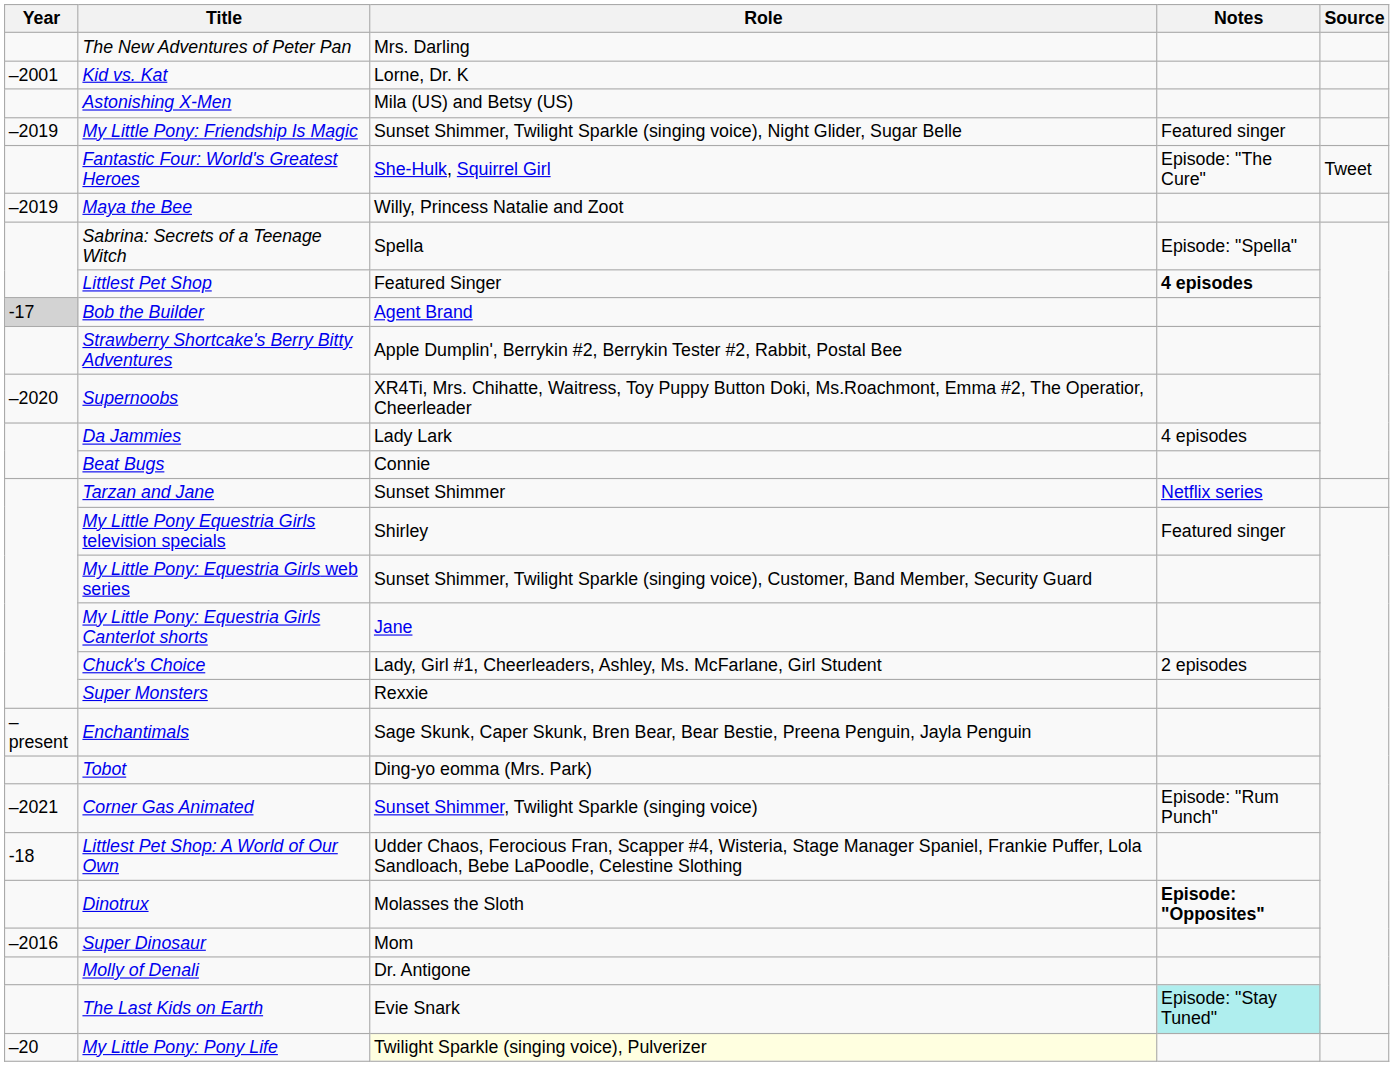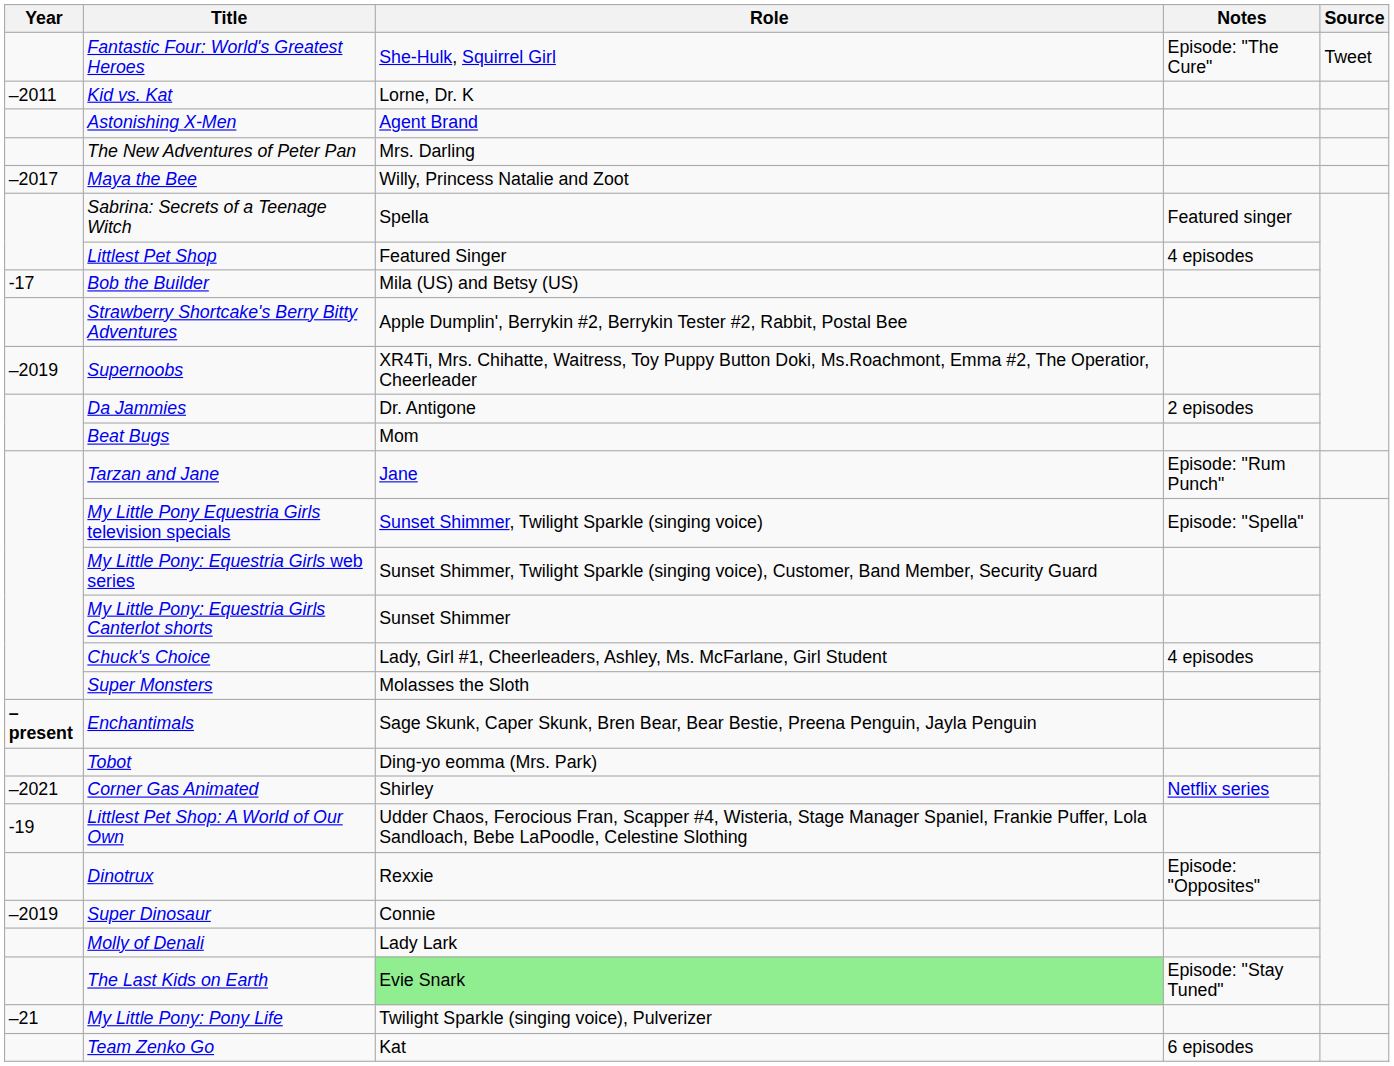 <table class="wikitable sortable plainrowheaders">
 <tr>
 <th>Year</th>
 <th>Title</th>
 <th>Role</th>
 <th class="unsortable">Notes</th>
 <th class="unsortable">Source</th>
 </tr>
 <tr>
 <td></td>
-<td><em>The New Adventures of Peter Pan</em></td>
-<td>Mrs. Darling</td>
-<td></td>
-<td></td>
+<td><em><a href='#'>Fantastic Four: World's Greatest Heroes</a></em></td>
+<td><a href='#'>She-Hulk</a>, <a href='#'>Squirrel Girl</a></td>
+<td>Episode: "The Cure"</td>
+<td>Tweet</td>
 </tr>
 <tr>
-<td>–2001</td>
+<td>–2011</td>
 <td><em><a href='#'>Kid vs. Kat</a></em></td>
 <td>Lorne, Dr. K</td>
 <td></td>
 <td></td>
 </tr>
 <tr>
 <td></td>
 <td><em><a href='#'>Astonishing X-Men</a></em></td>
-<td>Mila (US) and Betsy (US)</td>
+<td><a href='#'>Agent Brand</a></td>
 <td></td>
 <td></td>
 </tr>
 <tr>
-<td>–2019</td>
-<td><em><a href='#'>My Little Pony: Friendship Is Magic</a></em></td>
-<td>Sunset Shimmer, Twilight Sparkle (singing voice), Night Glider, Sugar Belle</td>
-<td>Featured singer</td>
+<td></td>
+<td><em>The New Adventures of Peter Pan</em></td>
+<td>Mrs. Darling</td>
+<td></td>
 <td></td>
 </tr>
 <tr>
-<td></td>
-<td><em><a href='#'>Fantastic Four: World's Greatest Heroes</a></em></td>
-<td><a href='#'>She-Hulk</a>, <a href='#'>Squirrel Girl</a></td>
-<td>Episode: "The Cure"</td>
-<td>Tweet</td>
-</tr>
-<tr>
-<td>–2019</td>
+<td>–2017</td>
 <td><em><a href='#'>Maya the Bee</a></em></td>
 <td>Willy, Princess Natalie and Zoot</td>
 <td></td>
 <td></td>
 </tr>
 <tr>
 <td rowspan="2"></td>
 <td><em>Sabrina: Secrets of a Teenage Witch</em></td>
 <td>Spella</td>
-<td>Episode: "Spella"</td>
+<td>Featured singer</td>
 <td rowspan="7"></td>
 </tr>
 <tr>
 <td><em><a href='#'>Littlest Pet Shop</a></em></td>
 <td>Featured Singer</td>
-<td><strong>4 episodes</strong></td>
+<td>4 episodes</td>
 </tr>
 <tr>
-<td style="background: lightgrey;">-17</td>
+<td>-17</td>
 <td><em><a href='#'>Bob the Builder</a></em></td>
-<td><a href='#'>Agent Brand</a></td>
+<td>Mila (US) and Betsy (US)</td>
 <td></td>
 </tr>
 <tr>
 <td></td>
 <td><em><a href='#'>Strawberry Shortcake's Berry Bitty Adventures</a></em></td>
 <td>Apple Dumplin', Berrykin #2, Berrykin Tester #2, Rabbit, Postal Bee</td>
 <td></td>
 </tr>
 <tr>
-<td>–2020</td>
+<td>–2019</td>
 <td><em><a href='#'>Supernoobs</a></em></td>
 <td>XR4Ti, Mrs. Chihatte, Waitress, Toy Puppy Button Doki, Ms.Roachmont, Emma #2, The Operatior, Cheerleader</td>
 <td></td>
 </tr>
 <tr>
 <td rowspan="2"></td>
 <td><em><a href='#'>Da Jammies</a></em></td>
-<td>Lady Lark</td>
-<td>4 episodes</td>
+<td>Dr. Antigone</td>
+<td>2 episodes</td>
 </tr>
 <tr>
 <td><em><a href='#'>Beat Bugs</a></em></td>
-<td>Connie</td>
+<td>Mom</td>
 <td></td>
 </tr>
 <tr>
 <td rowspan="6"></td>
 <td><em><a href='#'>Tarzan and Jane</a></em></td>
-<td>Sunset Shimmer</td>
-<td><a href='#'>Netflix series</a></td>
+<td><a href='#'>Jane</a></td>
+<td>Episode: "Rum Punch"</td>
 <td></td>
 </tr>
 <tr>
 <td><a href='#'><em>My Little Pony Equestria Girls</em> television specials</a></td>
-<td>Shirley</td>
-<td>Featured singer</td>
+<td><a href='#'>Sunset Shimmer</a>, Twilight Sparkle (singing voice)</td>
+<td>Episode: "Spella"</td>
 <td rowspan="13"></td>
 </tr>
 <tr>
 <td><a href='#'><em>My Little Pony: Equestria Girls</em> web series</a></td>
 <td>Sunset Shimmer, Twilight Sparkle (singing voice), Customer, Band Member, Security Guard</td>
 <td></td>
 </tr>
 <tr>
 <td><em><a href='#'>My Little Pony: Equestria Girls Canterlot shorts</a></em></td>
-<td><a href='#'>Jane</a></td>
+<td>Sunset Shimmer</td>
 <td></td>
 </tr>
 <tr>
 <td><em><a href='#'>Chuck's Choice</a></em></td>
 <td>Lady, Girl #1, Cheerleaders, Ashley, Ms. McFarlane, Girl Student</td>
-<td>2 episodes</td>
+<td>4 episodes</td>
 </tr>
 <tr>
 <td><em><a href='#'>Super Monsters</a></em></td>
-<td>Rexxie</td>
+<td>Molasses the Sloth</td>
 <td></td>
 </tr>
 <tr>
-<td>–present</td>
+<td><strong>–present</strong></td>
 <td><em><a href='#'>Enchantimals</a></em></td>
 <td>Sage Skunk, Caper Skunk, Bren Bear, Bear Bestie, Preena Penguin, Jayla Penguin</td>
 <td></td>
 </tr>
 <tr>
 <td></td>
 <td><em><a href='#'>Tobot</a></em></td>
 <td>Ding-yo eomma (Mrs. Park)</td>
 <td></td>
 </tr>
 <tr>
 <td>–2021</td>
 <td><em><a href='#'>Corner Gas Animated</a></em></td>
-<td><a href='#'>Sunset Shimmer</a>, Twilight Sparkle (singing voice)</td>
-<td>Episode: "Rum Punch"</td>
+<td>Shirley</td>
+<td><a href='#'>Netflix series</a></td>
 </tr>
 <tr>
-<td>-18</td>
+<td>-19</td>
 <td><em><a href='#'>Littlest Pet Shop: A World of Our Own</a></em></td>
 <td>Udder Chaos, Ferocious Fran, Scapper #4, Wisteria, Stage Manager Spaniel, Frankie Puffer, Lola Sandloach, Bebe LaPoodle, Celestine Slothing</td>
 <td></td>
 </tr>
 <tr>
 <td></td>
 <td><em><a href='#'>Dinotrux</a></em></td>
-<td>Molasses the Sloth</td>
-<td><strong>Episode: "Opposites"</strong></td>
+<td>Rexxie</td>
+<td>Episode: "Opposites"</td>
 </tr>
 <tr>
-<td>–2016</td>
+<td>–2019</td>
 <td><em><a href='#'>Super Dinosaur</a></em></td>
-<td>Mom</td>
+<td>Connie</td>
 <td></td>
 </tr>
 <tr>
 <td></td>
 <td><em><a href='#'>Molly of Denali</a></em></td>
-<td>Dr. Antigone</td>
+<td>Lady Lark</td>
 <td></td>
 </tr>
 <tr>
 <td></td>
 <td><em><a href='#'>The Last Kids on Earth</a></em></td>
-<td>Evie Snark</td>
-<td style="background: paleturquoise;">Episode: "Stay Tuned"</td>
+<td style="background: lightgreen;">Evie Snark</td>
+<td>Episode: "Stay Tuned"</td>
 </tr>
 <tr>
-<td>–20</td>
+<td>–21</td>
 <td><em><a href='#'>My Little Pony: Pony Life</a></em></td>
-<td style="background: lightyellow;">Twilight Sparkle (singing voice), Pulverizer</td>
+<td>Twilight Sparkle (singing voice), Pulverizer</td>
 <td></td>
 <td></td>
 </tr>
+<tr>
+<td></td>
+<td><em><a href='#'>Team Zenko Go</a></em></td>
+<td>Kat</td>
+<td>6 episodes</td>
+<td></td>
+</tr>
 </table>
